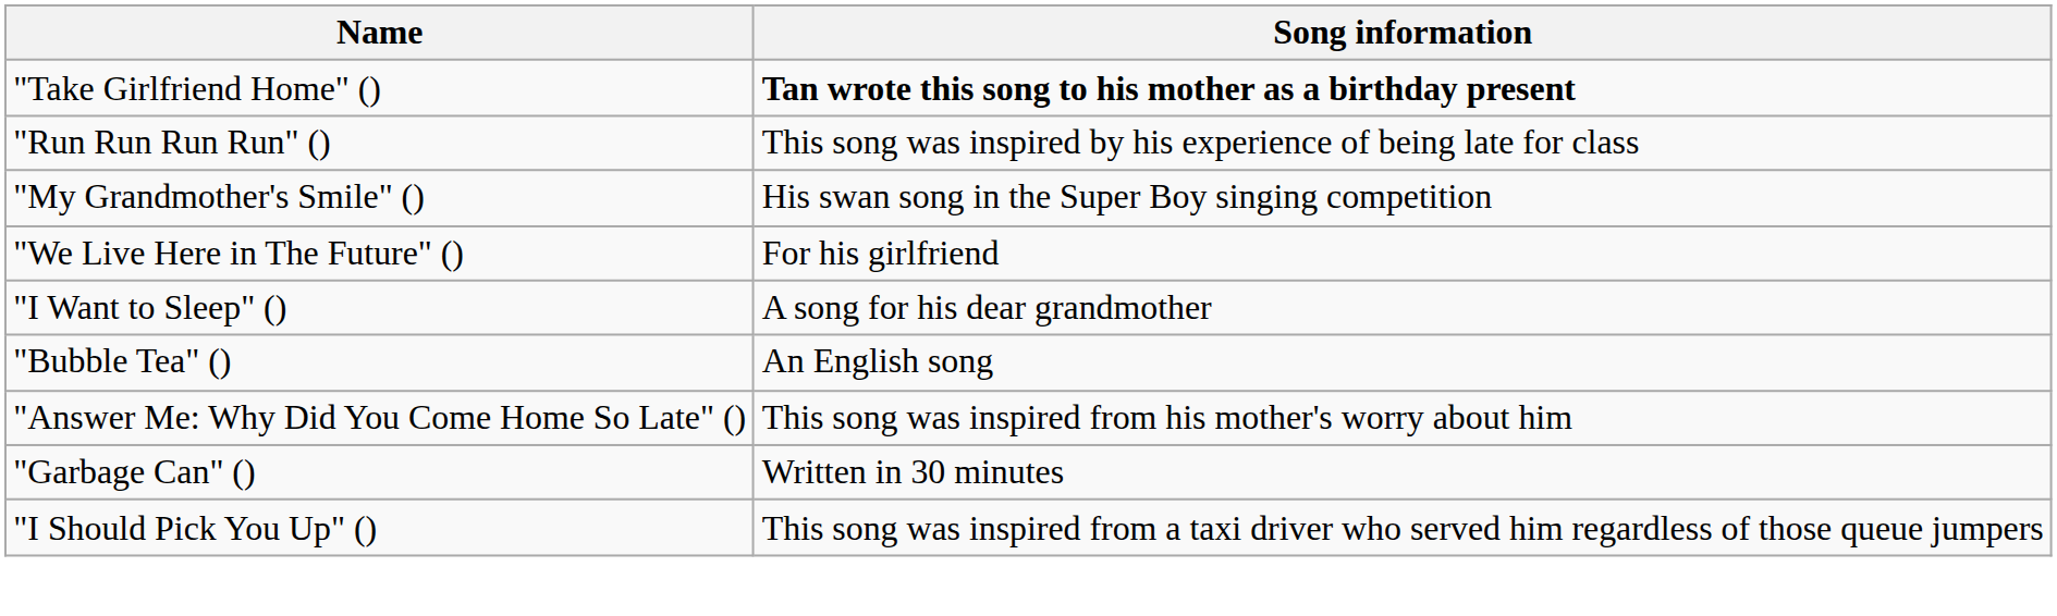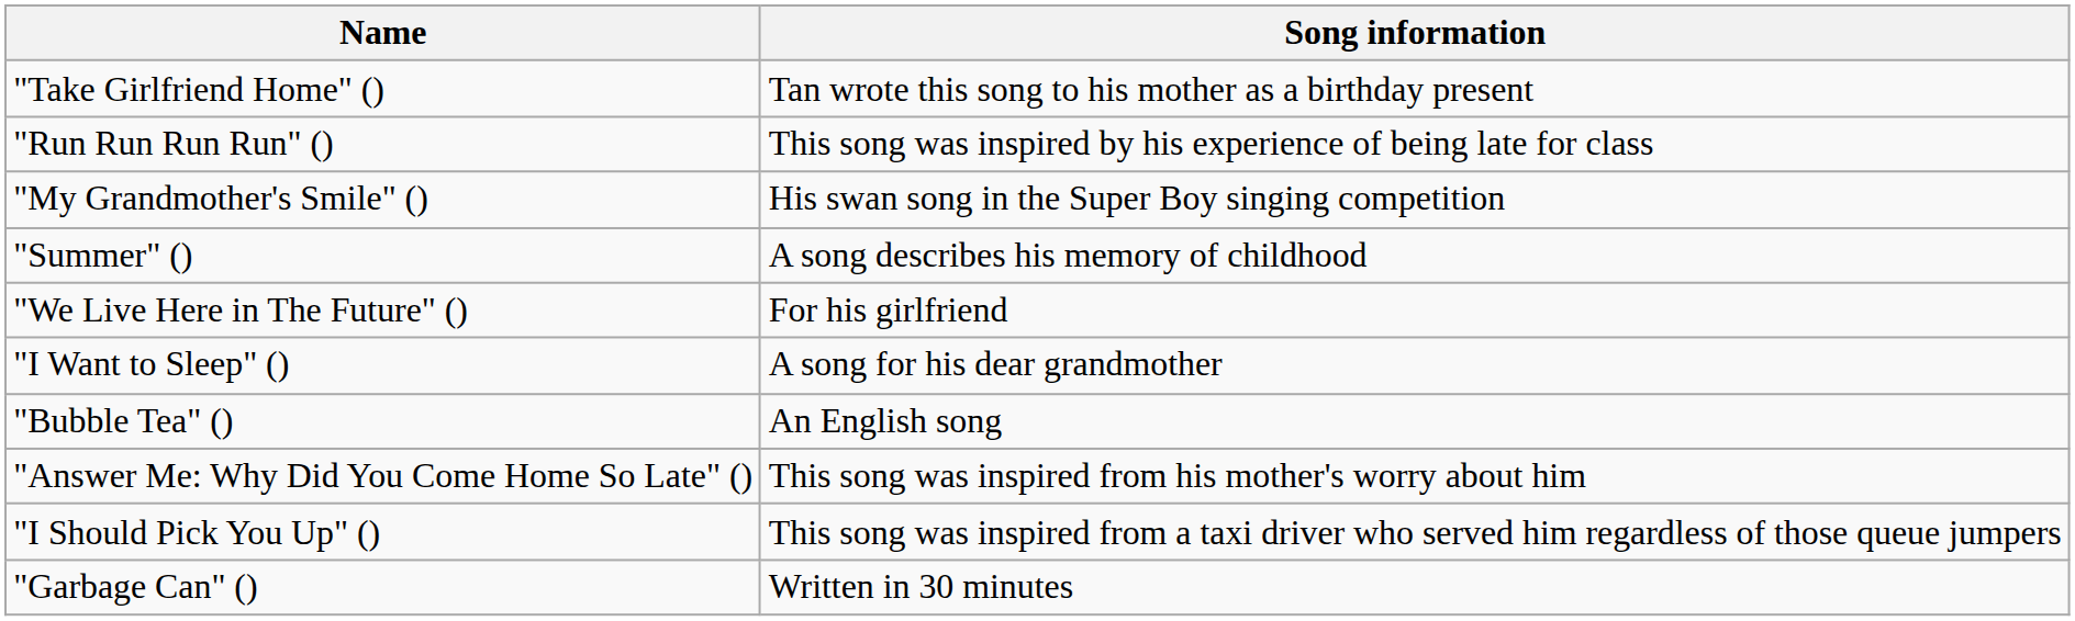 <table class="wikitable">
 <tr>
 <th>Name</th>
 <th>Song information</th>
 </tr>
 <tr>
 <td>"Take Girlfriend Home" ()</td>
-<td><strong>Tan wrote this song to his mother as a birthday present</strong></td>
+<td>Tan wrote this song to his mother as a birthday present</td>
 </tr>
 <tr>
 <td>"Run Run Run Run" ()</td>
 <td>This song was inspired by his experience of being late for class</td>
 </tr>
 <tr>
 <td>"My Grandmother's Smile" ()</td>
 <td>His swan song in the Super Boy singing competition</td>
+</tr>
+<tr>
+<td>"Summer"  ()</td>
+<td>A song describes his memory of childhood</td>
 </tr>
 <tr>
 <td>"We Live Here in The Future" ()</td>
 <td>For his girlfriend</td>
 </tr>
 <tr>
 <td>"I Want to Sleep" ()</td>
 <td>A song for his dear grandmother</td>
 </tr>
 <tr>
 <td>"Bubble Tea"  ()</td>
 <td>An English song</td>
 </tr>
 <tr>
 <td>"Answer Me: Why Did You Come Home So Late"  ()</td>
 <td>This song was inspired from his mother's worry about him</td>
 </tr>
 <tr>
+<td>"I Should Pick You Up"  ()</td>
+<td>This song was inspired from a taxi driver who served him regardless of those queue jumpers</td>
+</tr>
+<tr>
 <td>"Garbage Can" ()</td>
 <td>Written in 30 minutes</td>
 </tr>
-<tr>
-<td>"I Should Pick You Up"  ()</td>
-<td>This song was inspired from a taxi driver who served him regardless of those queue jumpers</td>
-</tr>
 </table>
